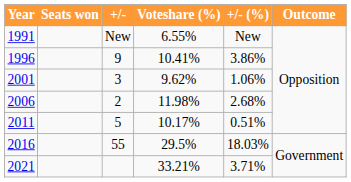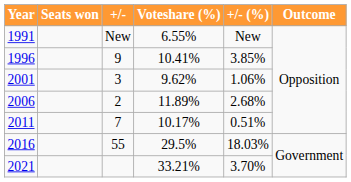 <table class="wikitable sortable">
 <tr>
 <th style="background-color:#FF9933; color:white">Year</th>
 <th style="background-color:#FF9933; color:white">Seats won</th>
 <th style="background-color:#FF9933; color:white">+/-</th>
 <th style="background-color:#FF9933; color:white">Voteshare (%)</th>
 <th style="background-color:#FF9933; color:white">+/- (%)</th>
 <th style="background-color:#FF9933; color:white">Outcome</th>
 </tr>
 <tr style="text-align:center;">
 <td><a href='#'>1991</a></td>
 <td></td>
 <td>New</td>
 <td>6.55%</td>
 <td>New</td>
 <td rowspan="5">Opposition</td>
 </tr>
 <tr style="text-align:center;">
 <td><a href='#'>1996</a></td>
 <td></td>
 <td> 9</td>
 <td>10.41%</td>
-<td> 3.86%</td>
+<td> 3.85%</td>
 </tr>
 <tr style="text-align:center;">
 <td><a href='#'>2001</a></td>
 <td></td>
 <td> 3</td>
 <td>9.62%</td>
 <td> 1.06%</td>
 </tr>
 <tr style="text-align:center;">
 <td><a href='#'>2006</a></td>
 <td></td>
 <td> 2</td>
-<td>11.98%</td>
+<td>11.89%</td>
 <td> 2.68%</td>
 </tr>
 <tr style="text-align:center;">
 <td><a href='#'>2011</a></td>
 <td></td>
-<td> 5</td>
+<td> 7</td>
 <td>10.17%</td>
 <td> 0.51%</td>
 </tr>
 <tr style="text-align:center;">
 <td><a href='#'>2016</a></td>
 <td></td>
 <td> 55</td>
 <td>29.5%</td>
 <td> 18.03%</td>
 <td rowspan="2">Government</td>
 </tr>
 <tr style="text-align:center;">
 <td><a href='#'>2021</a></td>
 <td></td>
 <td></td>
 <td>33.21%</td>
-<td> 3.71%</td>
+<td> 3.70%</td>
 </tr>
 </table>
